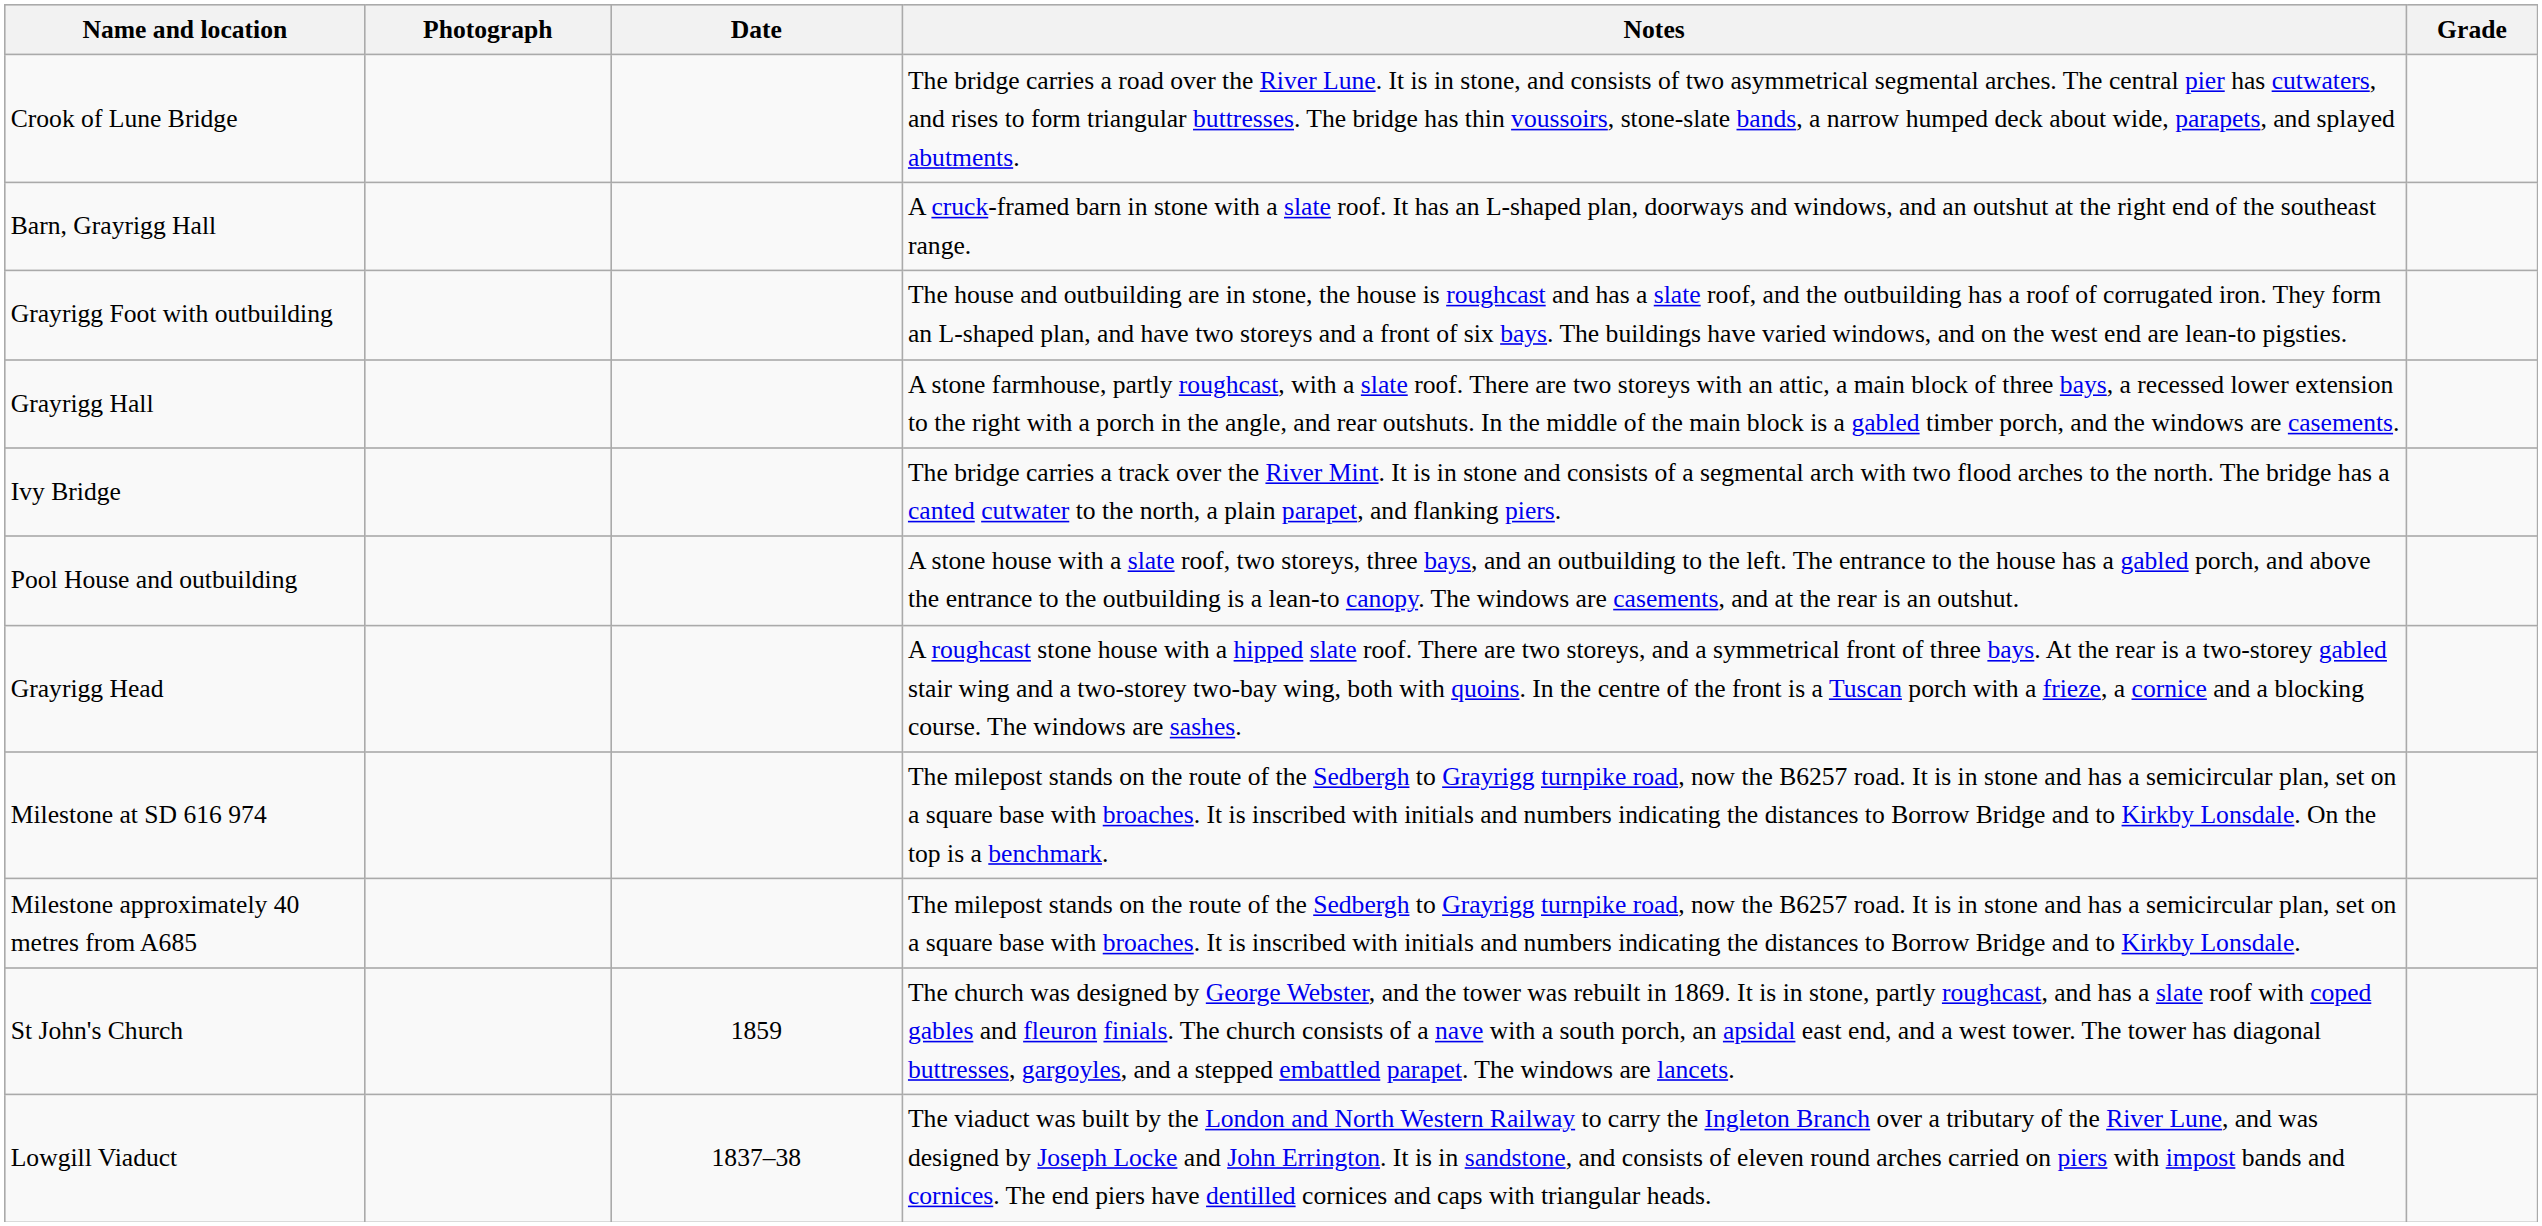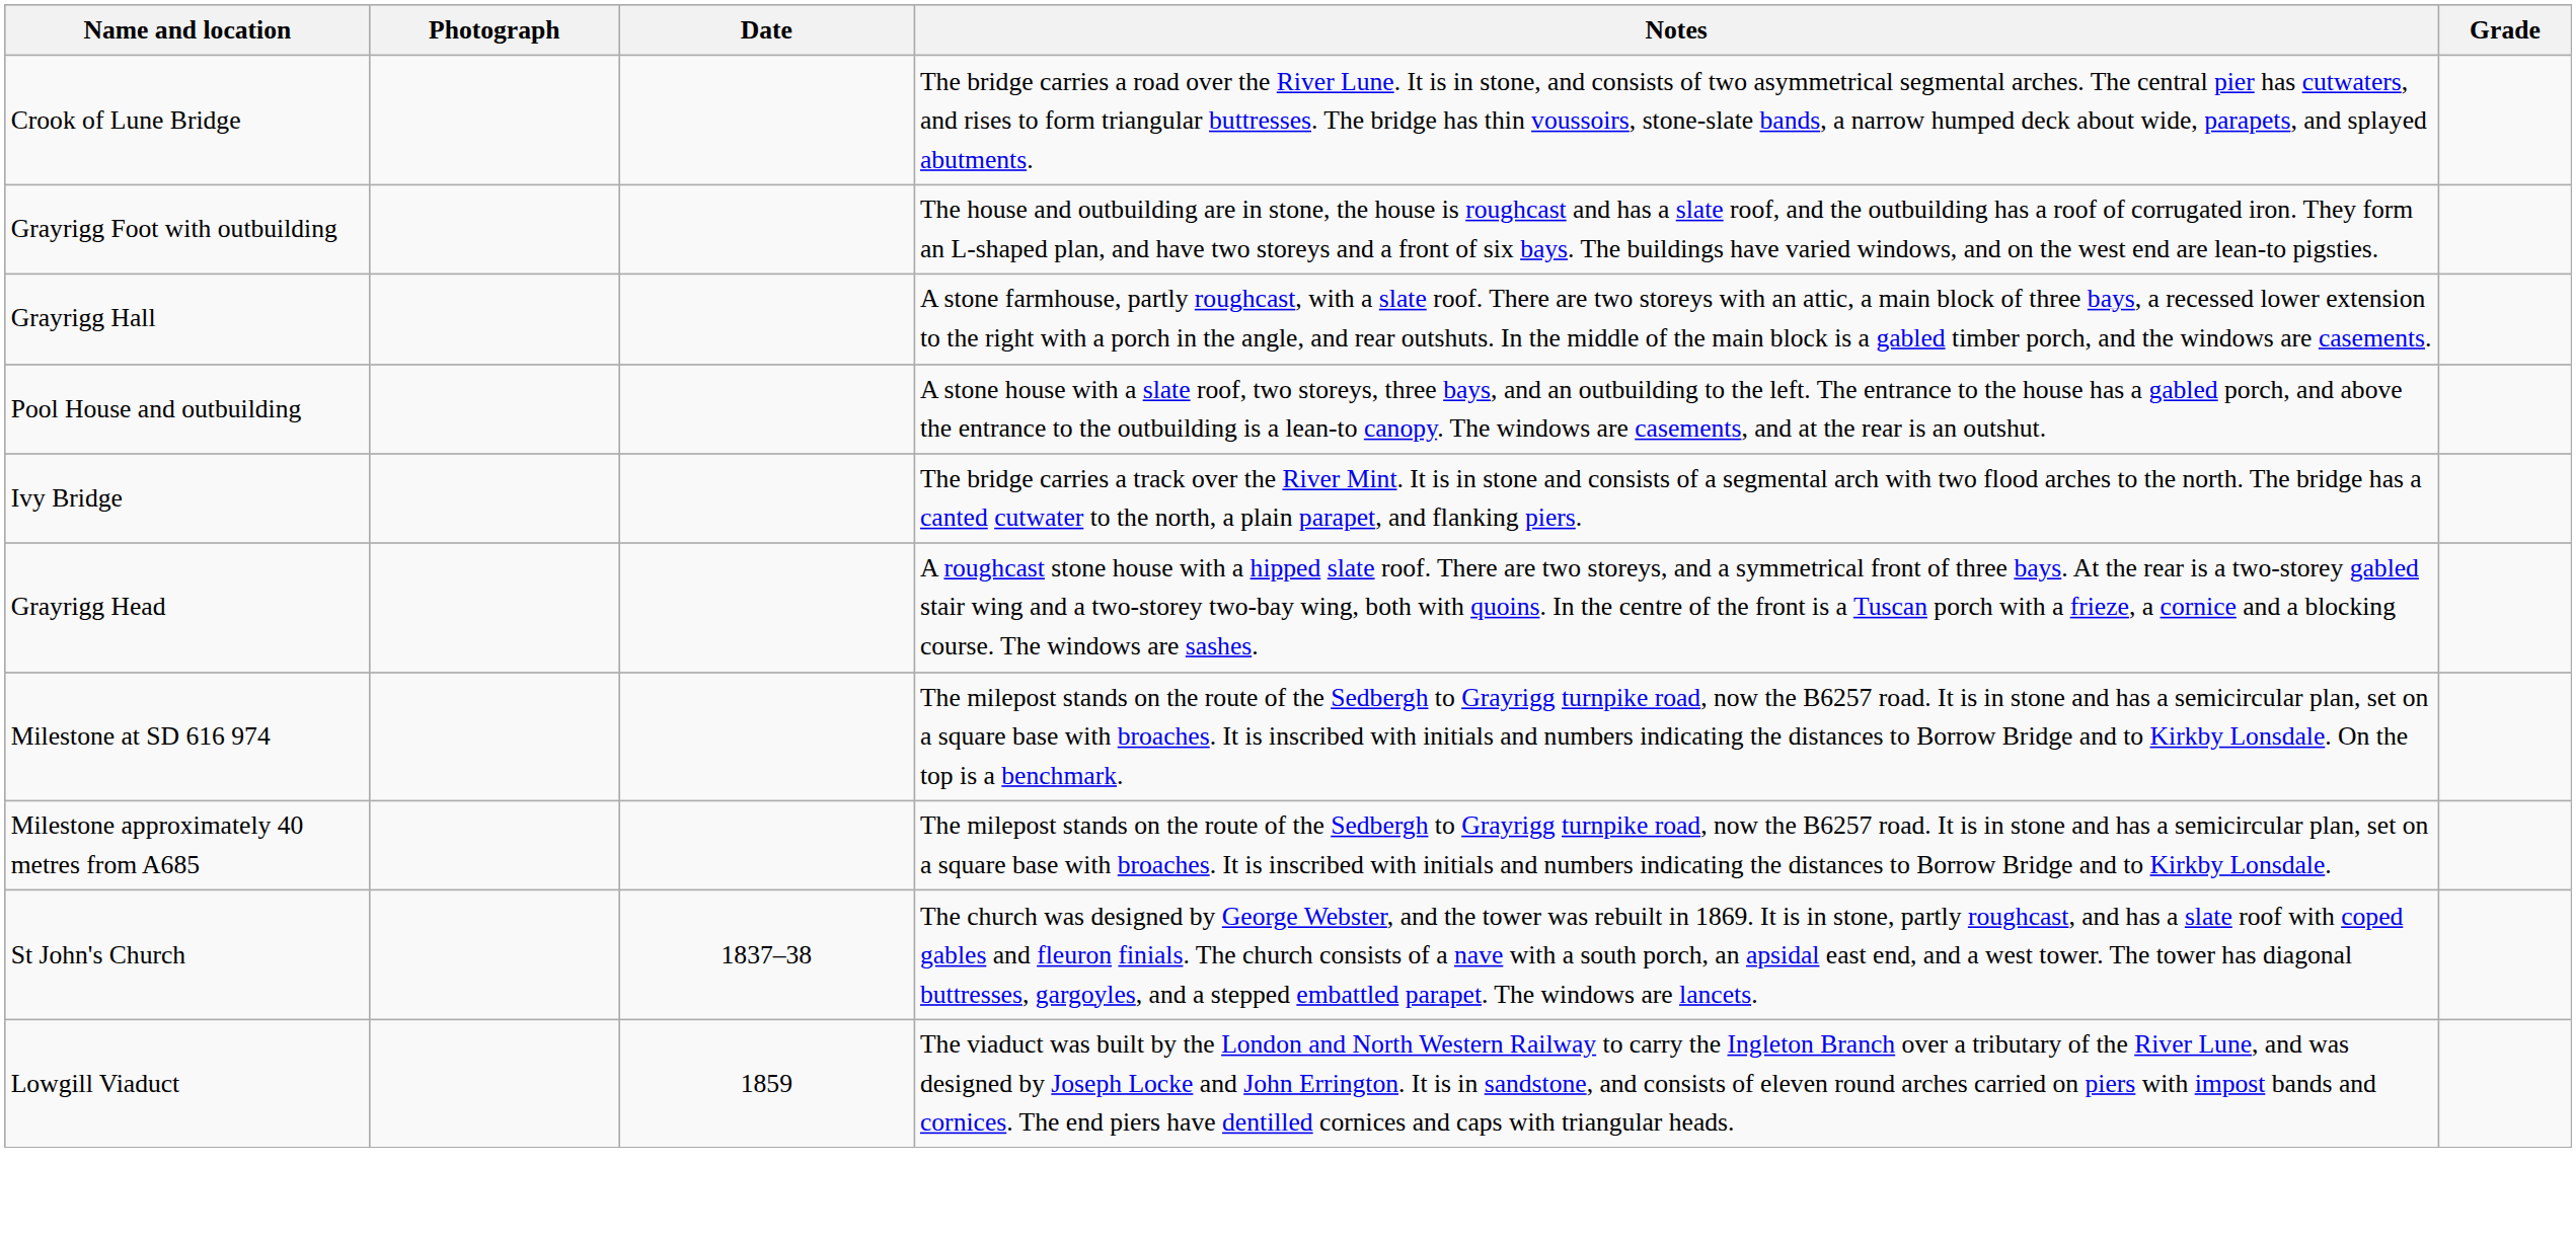 <table class="wikitable sortable plainrowheaders" style="width:100%; border:0; text-align:left; line-height:150%;">
 <tr>
 <th scope="col"  style="width:150px">Name and location</th>
 <th scope="col"  style="width:100px" class="unsortable">Photograph</th>
 <th scope="col"  style="width:120px">Date</th>
 <th scope="col"  style="width:650px" class="unsortable">Notes</th>
 <th scope="col"  style="width:50px">Grade</th>
 </tr>
 <tr>
 <td>Crook of Lune Bridge<br><small></small></td>
 <td></td>
 <td align="center"></td>
 <td>The bridge carries a road over the <a href='#'>River Lune</a>.  It is in stone, and consists of two asymmetrical segmental arches.  The central <a href='#'>pier</a> has <a href='#'>cutwaters</a>, and rises to form triangular <a href='#'>buttresses</a>.  The bridge has thin <a href='#'>voussoirs</a>, stone-slate <a href='#'>bands</a>, a narrow humped deck about  wide, <a href='#'>parapets</a>, and splayed <a href='#'>abutments</a>.</td>
-<td align="center" ></td>
-</tr>
-<tr>
-<td>Barn, Grayrigg Hall<br><small></small></td>
-<td></td>
-<td align="center"></td>
-<td>A <a href='#'>cruck</a>-framed barn in stone with a <a href='#'>slate</a> roof.  It has an L-shaped plan, doorways and windows, and an outshut at the right end of the southeast range.</td>
 <td align="center" ></td>
 </tr>
 <tr>
 <td>Grayrigg Foot with outbuilding<br><small></small></td>
 <td></td>
 <td align="center"></td>
 <td>The house and outbuilding are in stone, the house is <a href='#'>roughcast</a> and has a <a href='#'>slate</a> roof, and the outbuilding has a roof of corrugated iron.  They form an L-shaped plan, and have two storeys and a front of six <a href='#'>bays</a>.  The buildings have varied windows, and on the west end are lean-to pigsties.</td>
 <td align="center" ></td>
 </tr>
 <tr>
 <td>Grayrigg Hall<br><small></small></td>
 <td></td>
 <td align="center"></td>
 <td>A stone farmhouse, partly <a href='#'>roughcast</a>, with a <a href='#'>slate</a> roof.  There are two storeys with an attic, a main block of three <a href='#'>bays</a>, a recessed lower extension to the right with a porch in the angle, and rear outshuts.  In the middle of the main block is a <a href='#'>gabled</a> timber porch, and the windows are <a href='#'>casements</a>.</td>
 <td align="center" ></td>
 </tr>
 <tr>
+<td>Pool House and outbuilding<br><small></small></td>
+<td></td>
+<td align="center"></td>
+<td>A stone house with a <a href='#'>slate</a> roof, two storeys, three <a href='#'>bays</a>, and an outbuilding to the left.  The entrance to the house has a <a href='#'>gabled</a> porch, and above the entrance to the outbuilding is a lean-to <a href='#'>canopy</a>.  The windows are <a href='#'>casements</a>, and at the rear is an outshut.</td>
+<td align="center" ></td>
+</tr>
+<tr>
 <td>Ivy Bridge<br><small></small></td>
 <td></td>
 <td align="center"></td>
 <td>The bridge carries a track over the <a href='#'>River Mint</a>.  It is in stone and consists of a segmental arch with two flood arches to the north.  The bridge has a <a href='#'>canted</a> <a href='#'>cutwater</a> to the north, a plain <a href='#'>parapet</a>, and flanking <a href='#'>piers</a>.</td>
-<td align="center" ></td>
-</tr>
-<tr>
-<td>Pool House and outbuilding<br><small></small></td>
-<td></td>
-<td align="center"></td>
-<td>A stone house with a <a href='#'>slate</a> roof, two storeys, three <a href='#'>bays</a>, and an outbuilding to the left.  The entrance to the house has a <a href='#'>gabled</a> porch, and above the entrance to the outbuilding is a lean-to <a href='#'>canopy</a>.  The windows are <a href='#'>casements</a>, and at the rear is an outshut.</td>
 <td align="center" ></td>
 </tr>
 <tr>
 <td>Grayrigg Head<br><small></small></td>
 <td></td>
 <td align="center"></td>
 <td>A <a href='#'>roughcast</a> stone house with a <a href='#'>hipped</a> <a href='#'>slate</a> roof.  There are two storeys, and a symmetrical front of three <a href='#'>bays</a>.  At the rear is a two-storey <a href='#'>gabled</a> stair wing and a two-storey two-bay wing, both with <a href='#'>quoins</a>.  In the centre of the front is a <a href='#'>Tuscan</a> porch with a <a href='#'>frieze</a>, a <a href='#'>cornice</a> and a blocking course.  The windows are <a href='#'>sashes</a>.</td>
 <td align="center" ></td>
 </tr>
 <tr>
 <td>Milestone at SD 616 974<br><small></small></td>
 <td></td>
 <td align="center"></td>
 <td>The milepost stands on the route of the <a href='#'>Sedbergh</a> to <a href='#'>Grayrigg</a> <a href='#'>turnpike road</a>, now the B6257 road.  It is in stone and has a semicircular plan, set on a square base with <a href='#'>broaches</a>.  It is inscribed with initials and numbers indicating the distances to Borrow Bridge and to <a href='#'>Kirkby Lonsdale</a>.  On the top is a <a href='#'>benchmark</a>.</td>
 <td align="center" ></td>
 </tr>
 <tr>
 <td>Milestone approximately 40 metres from A685<br><small></small></td>
 <td></td>
 <td align="center"></td>
 <td>The milepost stands on the route of the <a href='#'>Sedbergh</a> to <a href='#'>Grayrigg</a> <a href='#'>turnpike road</a>, now the B6257 road.  It is in stone and has a semicircular plan, set on a square base with <a href='#'>broaches</a>.  It is inscribed with initials and numbers indicating the distances to Borrow Bridge and to <a href='#'>Kirkby Lonsdale</a>.</td>
 <td align="center" ></td>
 </tr>
 <tr>
 <td>St John's Church<br><small></small></td>
 <td></td>
-<td align="center">1859</td>
+<td align="center">1837–38</td>
 <td>The church was designed by <a href='#'>George Webster</a>, and the tower was rebuilt in 1869.  It is in stone, partly <a href='#'>roughcast</a>, and has a <a href='#'>slate</a> roof with <a href='#'>coped</a> <a href='#'>gables</a> and <a href='#'>fleuron</a> <a href='#'>finials</a>.  The church consists of a <a href='#'>nave</a> with a south porch, an <a href='#'>apsidal</a> east end, and a west tower.  The tower has diagonal <a href='#'>buttresses</a>, <a href='#'>gargoyles</a>, and a stepped <a href='#'>embattled</a> <a href='#'>parapet</a>.  The windows are <a href='#'>lancets</a>.</td>
 <td align="center" ></td>
 </tr>
 <tr>
 <td>Lowgill Viaduct<br><small></small></td>
 <td></td>
-<td align="center">1837–38</td>
+<td align="center">1859</td>
 <td>The viaduct was built by the <a href='#'>London and North Western Railway</a> to carry the <a href='#'>Ingleton Branch</a> over a tributary of the <a href='#'>River Lune</a>, and was designed by <a href='#'>Joseph Locke</a> and <a href='#'>John Errington</a>.  It is in <a href='#'>sandstone</a>, and consists of eleven round arches carried on <a href='#'>piers</a> with <a href='#'>impost</a> bands and <a href='#'>cornices</a>.  The end piers have <a href='#'>dentilled</a> cornices and caps with triangular heads.</td>
 <td align="center" ></td>
 </tr>
 <tr>
 </tr>
 </table>
